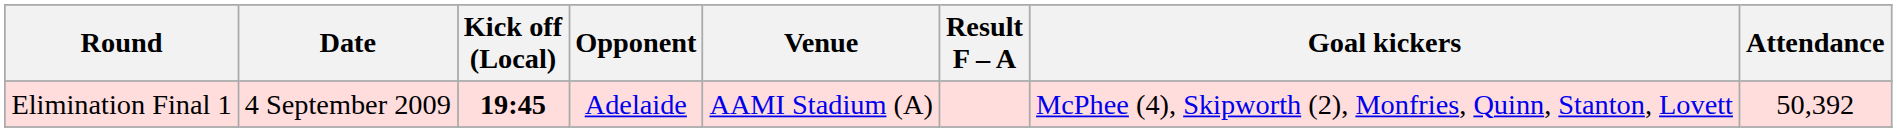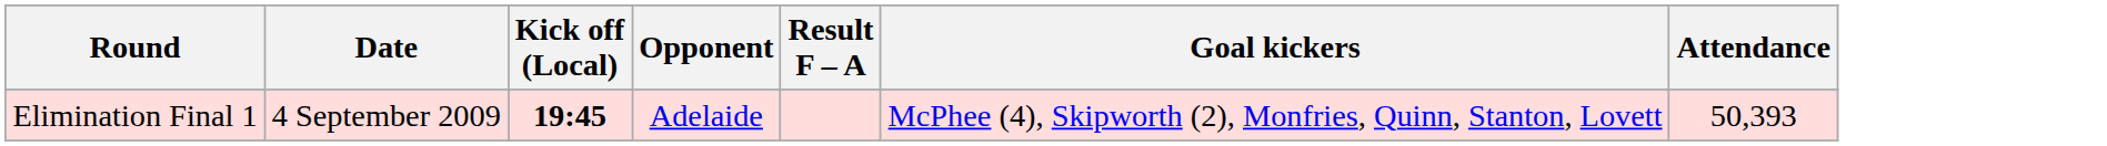 <table class="wikitable" style="text-align:center">
 <tr>
 <th>Round</th>
 <th>Date</th>
 <th>Kick off<br>(Local)</th>
 <th>Opponent</th>
-<th>Venue</th>
 <th>Result<br>F – A</th>
 <th>Goal kickers</th>
 <th>Attendance</th>
 </tr>
 <tr style="background:#fdd;">
 <td>Elimination Final 1</td>
 <td>4 September 2009</td>
 <td><strong>19:45</strong></td>
 <td><a href='#'>Adelaide</a></td>
-<td><a href='#'>AAMI Stadium</a> (A)</td>
 <td></td>
 <td><a href='#'>McPhee</a> (4), <a href='#'>Skipworth</a> (2), <a href='#'>Monfries</a>, <a href='#'>Quinn</a>, <a href='#'>Stanton</a>, <a href='#'>Lovett</a></td>
-<td>50,392</td>
+<td>50,393</td>
 </tr>
 </table>
